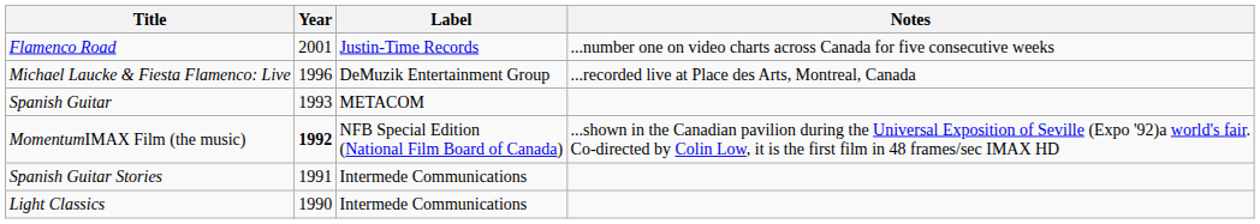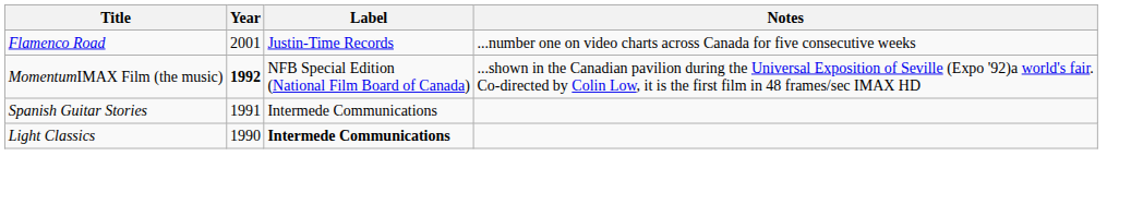 <table class="wikitable sortable" style="font-size:95%">
 <tr>
 <th>Title</th>
 <th>Year</th>
 <th>Label</th>
 <th>Notes</th>
 </tr>
 <tr>
 <td><em><a href='#'>Flamenco Road</a></em></td>
 <td>2001</td>
 <td><a href='#'>Justin-Time Records</a></td>
 <td>...number one on video charts across Canada for five consecutive weeks</td>
-</tr>
-<tr>
-<td><em>Michael Laucke & Fiesta Flamenco: Live</em></td>
-<td>1996</td>
-<td>DeMuzik Entertainment Group</td>
-<td>...recorded live at Place des Arts, Montreal, Canada</td>
-</tr>
-<tr>
-<td><em>Spanish Guitar</em></td>
-<td>1993</td>
-<td>METACOM</td>
-<td></td>
 </tr>
 <tr>
 <td><em>Momentum</em>IMAX Film (the music)</td>
 <td><strong>1992</strong></td>
 <td>NFB Special Edition<br>(<a href='#'>National Film Board of Canada</a>)</td>
 <td>...shown in the Canadian pavilion during the <a href='#'>Universal Exposition of Seville</a> (Expo '92)a <a href='#'>world's fair</a>.<br>Co-directed by <a href='#'>Colin Low</a>, it is the first film in 48 frames/sec IMAX HD</td>
 </tr>
 <tr>
 <td><em>Spanish Guitar Stories</em></td>
 <td>1991</td>
 <td>Intermede Communications</td>
 <td></td>
 </tr>
 <tr>
 <td><em>Light Classics</em></td>
 <td>1990</td>
-<td>Intermede Communications</td>
+<td><strong>Intermede Communications</strong></td>
 <td></td>
 </tr>
 </table>
